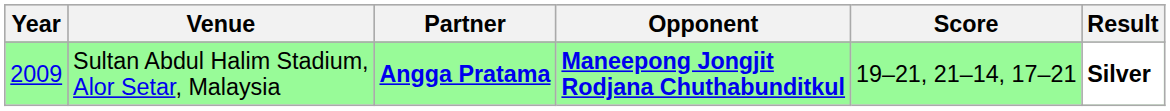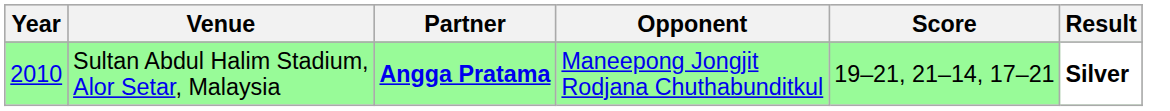 <table class="sortable wikitable" style="font-size: 90%">
 <tr>
 <th>Year</th>
 <th>Venue</th>
 <th>Partner</th>
 <th>Opponent</th>
 <th>Score</th>
 <th>Result</th>
 </tr>
 <tr style="background:#98FB98">
-<td align="center"><a href='#'>2009</a></td>
+<td align="center"><a href='#'>2010</a></td>
 <td align="left">Sultan Abdul Halim Stadium,<br><a href='#'>Alor Setar</a>, Malaysia</td>
 <td align="left"><strong> <a href='#'>Angga Pratama</a></strong></td>
-<td align="left"><strong> <a href='#'>Maneepong Jongjit</a> <br>  <a href='#'>Rodjana Chuthabunditkul</a></strong></td>
+<td align="left"> <a href='#'>Maneepong Jongjit</a> <br>  <a href='#'>Rodjana Chuthabunditkul</a></td>
 <td align="left">19–21, 21–14, 17–21</td>
 <td style="text-align:left; background:white"> <strong>Silver</strong></td>
 </tr>
 </table>
